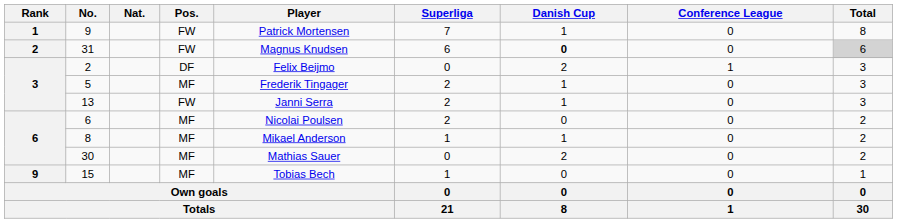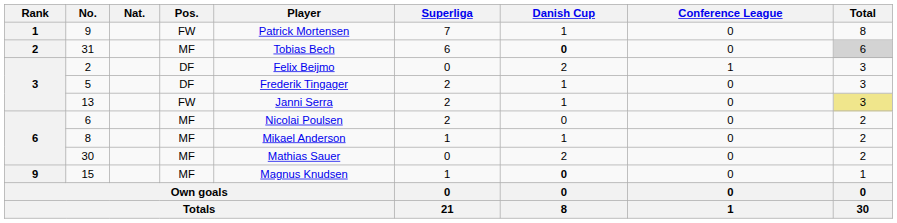 <table class="wikitable" style="text-align:center; font-size:95%; width:95%;">
 <tr>
 <th>Rank</th>
 <th>No.</th>
 <th>Nat.</th>
 <th>Pos.</th>
 <th>Player</th>
 <th><a href='#'>Superliga</a></th>
 <th><a href='#'>Danish Cup</a></th>
 <th><a href='#'>Conference League</a></th>
 <th>Total</th>
 </tr>
 <tr>
 <th rowspan=1>1</th>
 <td>9</td>
 <td></td>
 <td>FW</td>
 <td><a href='#'>Patrick Mortensen</a></td>
 <td>7</td>
 <td>1</td>
 <td>0</td>
 <td>8</td>
 </tr>
 <tr>
 <th rowspan=1>2</th>
 <td>31</td>
 <td></td>
-<td>FW</td>
-<td><a href='#'>Magnus Knudsen</a></td>
+<td>MF</td>
+<td><a href='#'>Tobias Bech</a></td>
 <td>6</td>
 <td><strong>0</strong></td>
 <td>0</td>
 <td style="background: lightgrey;">6</td>
 </tr>
 <tr>
 <th rowspan=3>3</th>
 <td>2</td>
 <td></td>
 <td>DF</td>
 <td><a href='#'>Felix Beijmo</a></td>
 <td>0</td>
 <td>2</td>
 <td>1</td>
 <td>3</td>
 </tr>
 <tr>
 <td>5</td>
 <td></td>
-<td>MF</td>
+<td>DF</td>
 <td><a href='#'>Frederik Tingager</a></td>
 <td>2</td>
 <td>1</td>
 <td>0</td>
 <td>3</td>
 </tr>
 <tr>
 <td>13</td>
 <td></td>
 <td>FW</td>
 <td><a href='#'>Janni Serra</a></td>
 <td>2</td>
 <td>1</td>
 <td>0</td>
-<td>3</td>
+<td style="background: khaki;">3</td>
 </tr>
 <tr>
 <th rowspan=3>6</th>
 <td>6</td>
 <td></td>
 <td>MF</td>
 <td><a href='#'>Nicolai Poulsen</a></td>
 <td>2</td>
 <td>0</td>
 <td>0</td>
 <td>2</td>
 </tr>
 <tr>
 <td>8</td>
 <td></td>
 <td>MF</td>
 <td><a href='#'>Mikael Anderson</a></td>
 <td>1</td>
 <td>1</td>
 <td>0</td>
 <td>2</td>
 </tr>
 <tr>
 <td>30</td>
 <td></td>
 <td>MF</td>
 <td><a href='#'>Mathias Sauer</a></td>
 <td>0</td>
 <td>2</td>
 <td>0</td>
 <td>2</td>
 </tr>
 <tr>
 <th rowspan=1>9</th>
 <td>15</td>
 <td></td>
 <td>MF</td>
-<td><a href='#'>Tobias Bech</a></td>
+<td><a href='#'>Magnus Knudsen</a></td>
 <td>1</td>
-<td>0</td>
+<td><strong>0</strong></td>
 <td>0</td>
 <td>1</td>
 </tr>
 <tr>
 <th colspan=5>Own goals</th>
 <th>0</th>
 <th>0</th>
 <th>0</th>
 <th>0</th>
 </tr>
 <tr>
 <th colspan=5>Totals</th>
 <th>21</th>
 <th>8</th>
 <th>1</th>
 <th>30</th>
 </tr>
 </table>
